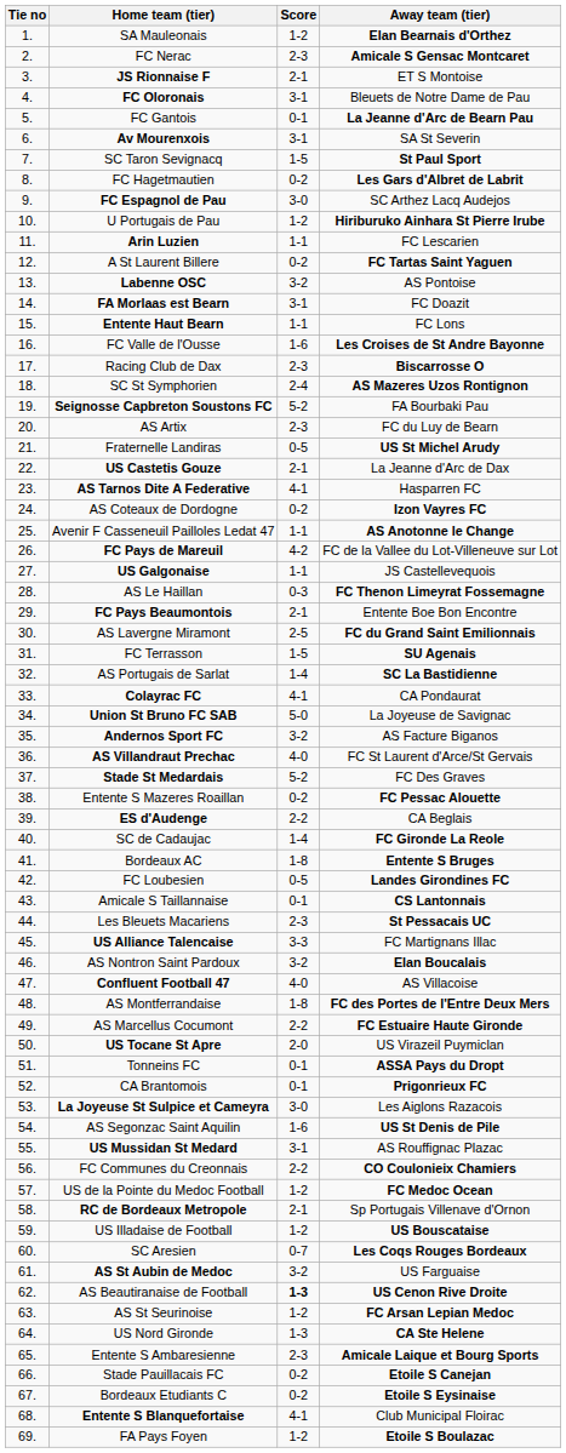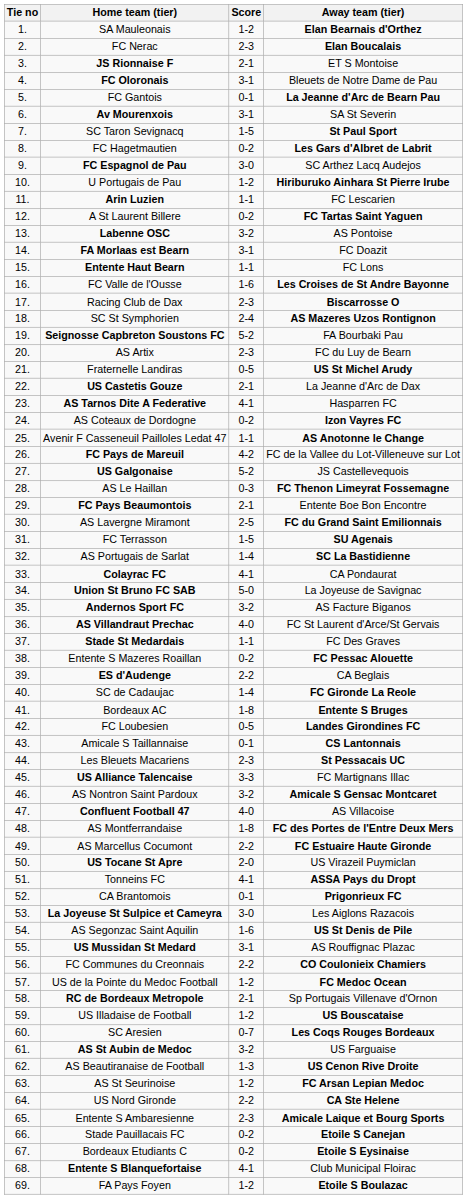 <table class="wikitable" style="text-align: center">
 <tr>
 <th>Tie no</th>
 <th>Home team (tier)</th>
 <th>Score</th>
 <th>Away team (tier)</th>
 </tr>
 <tr>
 <td>1.</td>
 <td>SA Mauleonais</td>
 <td>1-2</td>
 <td><strong>Elan Bearnais d'Orthez</strong></td>
 </tr>
 <tr>
 <td>2.</td>
 <td>FC Nerac</td>
 <td>2-3 </td>
-<td><strong>Amicale S Gensac Montcaret</strong></td>
+<td><strong>Elan Boucalais</strong></td>
 </tr>
 <tr>
 <td>3.</td>
 <td><strong>JS Rionnaise F</strong></td>
 <td>2-1</td>
 <td>ET S Montoise</td>
 </tr>
 <tr>
 <td>4.</td>
 <td><strong>FC Oloronais</strong></td>
 <td>3-1</td>
 <td>Bleuets de Notre Dame de Pau</td>
 </tr>
 <tr>
 <td>5.</td>
 <td>FC Gantois</td>
 <td>0-1</td>
 <td><strong>La Jeanne d'Arc de Bearn Pau</strong></td>
 </tr>
 <tr>
 <td>6.</td>
 <td><strong>Av Mourenxois</strong></td>
 <td>3-1 </td>
 <td>SA St Severin</td>
 </tr>
 <tr>
 <td>7.</td>
 <td>SC Taron Sevignacq</td>
 <td>1-5</td>
 <td><strong>St Paul Sport</strong></td>
 </tr>
 <tr>
 <td>8.</td>
 <td>FC Hagetmautien</td>
 <td>0-2</td>
 <td><strong>Les Gars d'Albret de Labrit</strong></td>
 </tr>
 <tr>
 <td>9.</td>
 <td><strong>FC Espagnol de Pau</strong></td>
 <td>3-0</td>
 <td>SC Arthez Lacq Audejos</td>
 </tr>
 <tr>
 <td>10.</td>
 <td>U Portugais de Pau</td>
 <td>1-2</td>
 <td><strong>Hiriburuko Ainhara St Pierre Irube</strong></td>
 </tr>
 <tr>
 <td>11.</td>
 <td><strong>Arin Luzien</strong></td>
 <td>1-1 </td>
 <td>FC Lescarien</td>
 </tr>
 <tr>
 <td>12.</td>
 <td>A St Laurent Billere</td>
 <td>0-2</td>
 <td><strong>FC Tartas Saint Yaguen</strong></td>
 </tr>
 <tr>
 <td>13.</td>
 <td><strong>Labenne OSC</strong></td>
 <td>3-2 </td>
 <td>AS Pontoise</td>
 </tr>
 <tr>
 <td>14.</td>
 <td><strong>FA Morlaas est Bearn</strong></td>
 <td>3-1</td>
 <td>FC Doazit</td>
 </tr>
 <tr>
 <td>15.</td>
 <td><strong>Entente Haut Bearn</strong></td>
 <td>1-1 </td>
 <td>FC Lons</td>
 </tr>
 <tr>
 <td>16.</td>
 <td>FC Valle de l'Ousse</td>
 <td>1-6</td>
 <td><strong>Les Croises de St Andre Bayonne</strong></td>
 </tr>
 <tr>
 <td>17.</td>
 <td>Racing Club de Dax</td>
 <td>2-3</td>
 <td><strong>Biscarrosse O</strong></td>
 </tr>
 <tr>
 <td>18.</td>
 <td>SC St Symphorien</td>
 <td>2-4</td>
 <td><strong>AS Mazeres Uzos Rontignon</strong></td>
 </tr>
 <tr>
 <td>19.</td>
 <td><strong>Seignosse Capbreton Soustons FC</strong></td>
 <td>5-2</td>
 <td>FA Bourbaki Pau</td>
 </tr>
 <tr>
 <td>20.</td>
 <td>AS Artix</td>
 <td>2-3 </td>
 <td>FC du Luy de Bearn</td>
 </tr>
 <tr>
 <td>21.</td>
 <td>Fraternelle Landiras</td>
 <td>0-5</td>
 <td><strong>US St Michel Arudy</strong></td>
 </tr>
 <tr>
 <td>22.</td>
 <td><strong>US Castetis Gouze</strong></td>
 <td>2-1</td>
 <td>La Jeanne d'Arc de Dax</td>
 </tr>
 <tr>
 <td>23.</td>
 <td><strong>AS Tarnos Dite A Federative</strong></td>
 <td>4-1</td>
 <td>Hasparren FC</td>
 </tr>
 <tr>
 <td>24.</td>
 <td>AS Coteaux de Dordogne</td>
 <td>0-2</td>
 <td><strong>Izon Vayres FC</strong></td>
 </tr>
 <tr>
 <td>25.</td>
 <td>Avenir F Casseneuil Pailloles Ledat 47</td>
 <td>1-1 </td>
 <td><strong>AS Anotonne le Change</strong></td>
 </tr>
 <tr>
 <td>26.</td>
 <td><strong>FC Pays de Mareuil</strong></td>
 <td>4-2 </td>
 <td>FC de la Vallee du Lot-Villeneuve sur Lot</td>
 </tr>
 <tr>
 <td>27.</td>
 <td><strong>US Galgonaise</strong></td>
-<td>1-1 </td>
+<td>5-2</td>
 <td>JS Castellevequois</td>
 </tr>
 <tr>
 <td>28.</td>
 <td>AS Le Haillan</td>
 <td>0-3</td>
 <td><strong>FC Thenon Limeyrat Fossemagne</strong></td>
 </tr>
 <tr>
 <td>29.</td>
 <td><strong>FC Pays Beaumontois</strong></td>
 <td>2-1 </td>
 <td>Entente Boe Bon Encontre</td>
 </tr>
 <tr>
 <td>30.</td>
 <td>AS Lavergne Miramont</td>
 <td>2-5</td>
 <td><strong>FC du Grand Saint Emilionnais</strong></td>
 </tr>
 <tr>
 <td>31.</td>
 <td>FC Terrasson</td>
 <td>1-5</td>
 <td><strong>SU Agenais</strong></td>
 </tr>
 <tr>
 <td>32.</td>
 <td>AS Portugais de Sarlat</td>
 <td>1-4</td>
 <td><strong>SC La Bastidienne</strong></td>
 </tr>
 <tr>
 <td>33.</td>
 <td><strong>Colayrac FC</strong></td>
 <td>4-1</td>
 <td>CA Pondaurat</td>
 </tr>
 <tr>
 <td>34.</td>
 <td><strong>Union St Bruno FC SAB</strong></td>
 <td>5-0</td>
 <td>La Joyeuse de Savignac</td>
 </tr>
 <tr>
 <td>35.</td>
 <td><strong>Andernos Sport FC</strong></td>
 <td>3-2 </td>
 <td>AS Facture Biganos</td>
 </tr>
 <tr>
 <td>36.</td>
 <td><strong>AS Villandraut Prechac</strong></td>
 <td>4-0</td>
 <td>FC St Laurent d'Arce/St Gervais</td>
 </tr>
 <tr>
 <td>37.</td>
 <td><strong>Stade St Medardais</strong></td>
-<td>5-2</td>
+<td>1-1 </td>
 <td>FC Des Graves</td>
 </tr>
 <tr>
 <td>38.</td>
 <td>Entente S Mazeres Roaillan</td>
 <td>0-2</td>
 <td><strong>FC Pessac Alouette</strong></td>
 </tr>
 <tr>
 <td>39.</td>
 <td><strong>ES d'Audenge</strong></td>
 <td>2-2 </td>
 <td>CA Beglais</td>
 </tr>
 <tr>
 <td>40.</td>
 <td>SC de Cadaujac</td>
 <td>1-4</td>
 <td><strong>FC Gironde La Reole</strong></td>
 </tr>
 <tr>
 <td>41.</td>
 <td>Bordeaux AC</td>
 <td>1-8</td>
 <td><strong>Entente S Bruges</strong></td>
 </tr>
 <tr>
 <td>42.</td>
 <td>FC Loubesien</td>
 <td>0-5</td>
 <td><strong>Landes Girondines FC</strong></td>
 </tr>
 <tr>
 <td>43.</td>
 <td>Amicale S Taillannaise</td>
 <td>0-1</td>
 <td><strong>CS Lantonnais</strong></td>
 </tr>
 <tr>
 <td>44.</td>
 <td>Les Bleuets Macariens</td>
 <td>2-3</td>
 <td><strong>St Pessacais UC</strong></td>
 </tr>
 <tr>
 <td>45.</td>
 <td><strong>US Alliance Talencaise</strong></td>
 <td>3-3 </td>
 <td>FC Martignans Illac</td>
 </tr>
 <tr>
 <td>46.</td>
 <td>AS Nontron Saint Pardoux</td>
 <td>3-2 </td>
-<td><strong>Elan Boucalais</strong></td>
+<td><strong>Amicale S Gensac Montcaret</strong></td>
 </tr>
 <tr>
 <td>47.</td>
 <td><strong>Confluent Football 47</strong></td>
 <td>4-0</td>
 <td>AS Villacoise</td>
 </tr>
 <tr>
 <td>48.</td>
 <td>AS Montferrandaise</td>
 <td>1-8</td>
 <td><strong>FC des Portes de l'Entre Deux Mers</strong></td>
 </tr>
 <tr>
 <td>49.</td>
 <td>AS Marcellus Cocumont</td>
 <td>2-2 </td>
 <td><strong>FC Estuaire Haute Gironde</strong></td>
 </tr>
 <tr>
 <td>50.</td>
 <td><strong>US Tocane St Apre</strong></td>
 <td>2-0</td>
 <td>US Virazeil Puymiclan</td>
 </tr>
 <tr>
 <td>51.</td>
 <td>Tonneins FC</td>
-<td>0-1 </td>
+<td>4-1</td>
 <td><strong>ASSA Pays du Dropt</strong></td>
 </tr>
 <tr>
 <td>52.</td>
 <td>CA Brantomois</td>
 <td>0-1</td>
 <td><strong>Prigonrieux FC</strong></td>
 </tr>
 <tr>
 <td>53.</td>
 <td><strong>La Joyeuse St Sulpice et Cameyra</strong></td>
 <td>3-0</td>
 <td>Les Aiglons Razacois</td>
 </tr>
 <tr>
 <td>54.</td>
 <td>AS Segonzac Saint Aquilin</td>
 <td>1-6</td>
 <td><strong>US St Denis de Pile</strong></td>
 </tr>
 <tr>
 <td>55.</td>
 <td><strong>US Mussidan St Medard</strong></td>
 <td>3-1</td>
 <td>AS Rouffignac Plazac</td>
 </tr>
 <tr>
 <td>56.</td>
 <td>FC Communes du Creonnais</td>
 <td>2-2 </td>
 <td><strong>CO Coulonieix Chamiers</strong></td>
 </tr>
 <tr>
 <td>57.</td>
 <td>US de la Pointe du Medoc Football</td>
 <td>1-2</td>
 <td><strong>FC Medoc Ocean</strong></td>
 </tr>
 <tr>
 <td>58.</td>
 <td><strong>RC de Bordeaux Metropole</strong></td>
 <td>2-1</td>
 <td>Sp Portugais Villenave d'Ornon</td>
 </tr>
 <tr>
 <td>59.</td>
 <td>US Illadaise de Football</td>
 <td>1-2</td>
 <td><strong>US Bouscataise</strong></td>
 </tr>
 <tr>
 <td>60.</td>
 <td>SC Aresien</td>
 <td>0-7</td>
 <td><strong>Les Coqs Rouges Bordeaux</strong></td>
 </tr>
 <tr>
 <td>61.</td>
 <td><strong>AS St Aubin de Medoc</strong></td>
 <td>3-2 </td>
 <td>US Farguaise</td>
 </tr>
 <tr>
 <td>62.</td>
 <td>AS Beautiranaise de Football</td>
-<td><strong>1-3</strong></td>
+<td>1-3</td>
 <td><strong>US Cenon Rive Droite</strong></td>
 </tr>
 <tr>
 <td>63.</td>
 <td>AS St Seurinoise</td>
 <td>1-2</td>
 <td><strong>FC Arsan Lepian Medoc</strong></td>
 </tr>
 <tr>
 <td>64.</td>
 <td>US Nord Gironde</td>
-<td>1-3</td>
+<td>2-2 </td>
 <td><strong>CA Ste Helene</strong></td>
 </tr>
 <tr>
 <td>65.</td>
 <td>Entente S Ambaresienne</td>
 <td>2-3</td>
 <td><strong>Amicale Laique et Bourg Sports</strong></td>
 </tr>
 <tr>
 <td>66.</td>
 <td>Stade Pauillacais FC</td>
 <td>0-2 </td>
 <td><strong>Etoile S Canejan</strong></td>
 </tr>
 <tr>
 <td>67.</td>
 <td>Bordeaux Etudiants C</td>
 <td>0-2</td>
 <td><strong>Etoile S Eysinaise</strong></td>
 </tr>
 <tr>
 <td>68.</td>
 <td><strong>Entente S Blanquefortaise</strong></td>
 <td>4-1</td>
 <td>Club Municipal Floirac</td>
 </tr>
 <tr>
 <td>69.</td>
 <td>FA Pays Foyen</td>
 <td>1-2</td>
 <td><strong>Etoile S Boulazac</strong></td>
 </tr>
 </table>
